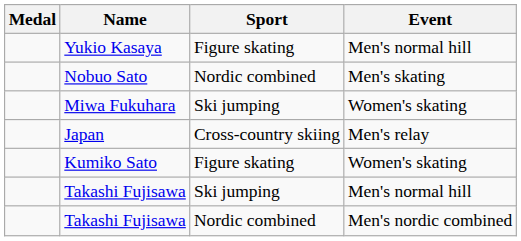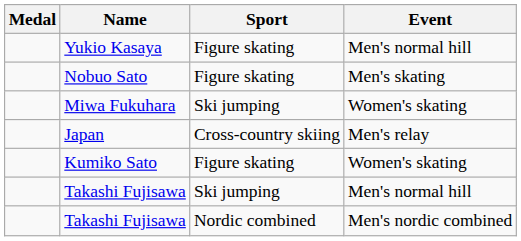 <table class="wikitable sortable" style="font-size: 95%;">
 <tr>
 <th>Medal</th>
 <th>Name</th>
 <th>Sport</th>
 <th>Event</th>
 </tr>
 <tr>
 <td></td>
 <td><a href='#'>Yukio Kasaya</a></td>
 <td>Figure skating</td>
 <td>Men's normal hill</td>
 </tr>
 <tr>
 <td></td>
 <td><a href='#'>Nobuo Sato</a></td>
-<td>Nordic combined</td>
+<td>Figure skating</td>
 <td>Men's skating</td>
 </tr>
 <tr>
 <td></td>
 <td><a href='#'>Miwa Fukuhara</a></td>
 <td>Ski jumping</td>
 <td>Women's skating</td>
 </tr>
 <tr>
 <td></td>
 <td><a href='#'>Japan</a></td>
 <td>Cross-country skiing</td>
 <td>Men's relay</td>
 </tr>
 <tr>
 <td></td>
 <td><a href='#'>Kumiko Sato</a></td>
 <td>Figure skating</td>
 <td>Women's skating</td>
 </tr>
 <tr>
 <td></td>
 <td><a href='#'>Takashi Fujisawa</a></td>
 <td>Ski jumping</td>
 <td>Men's normal hill</td>
 </tr>
 <tr>
 <td></td>
 <td><a href='#'>Takashi Fujisawa</a></td>
 <td>Nordic combined</td>
 <td>Men's nordic combined</td>
 </tr>
 </table>
